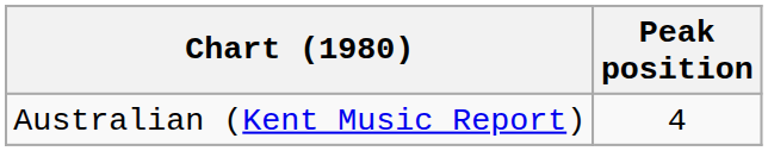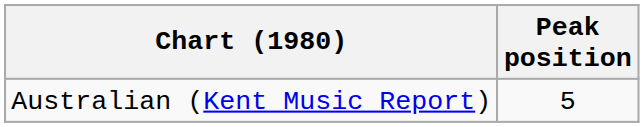 <table class="wikitable">
 <tr>
 <th>Chart (1980)</th>
 <th>Peak<br>position</th>
 </tr>
 <tr>
 <td>Australian (<a href='#'>Kent Music Report</a>)</td>
-<td align="center">4</td>
+<td align="center">5</td>
 </tr>
 </table>
